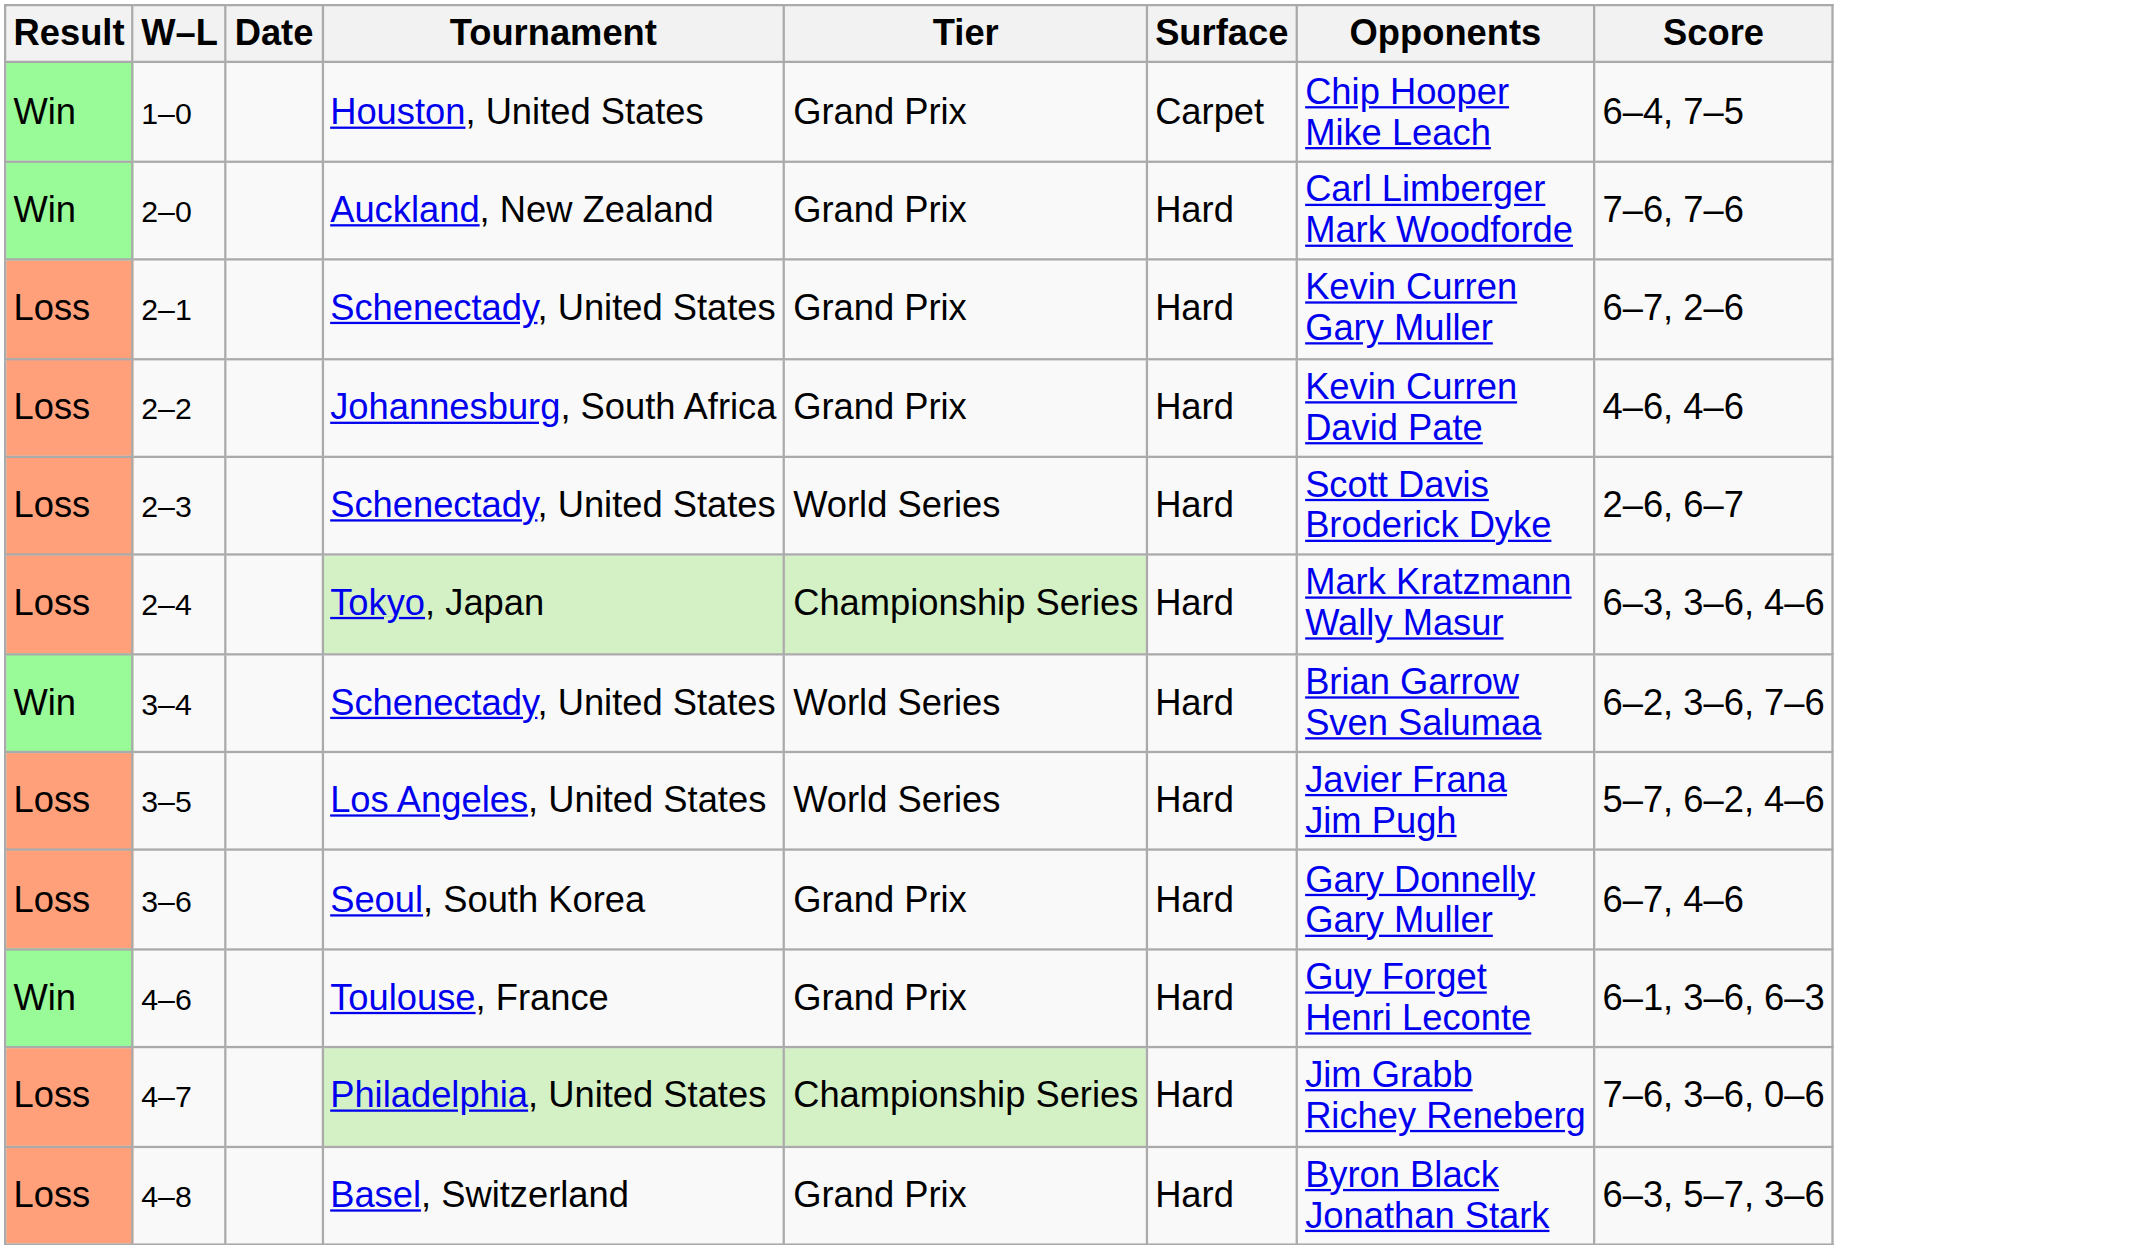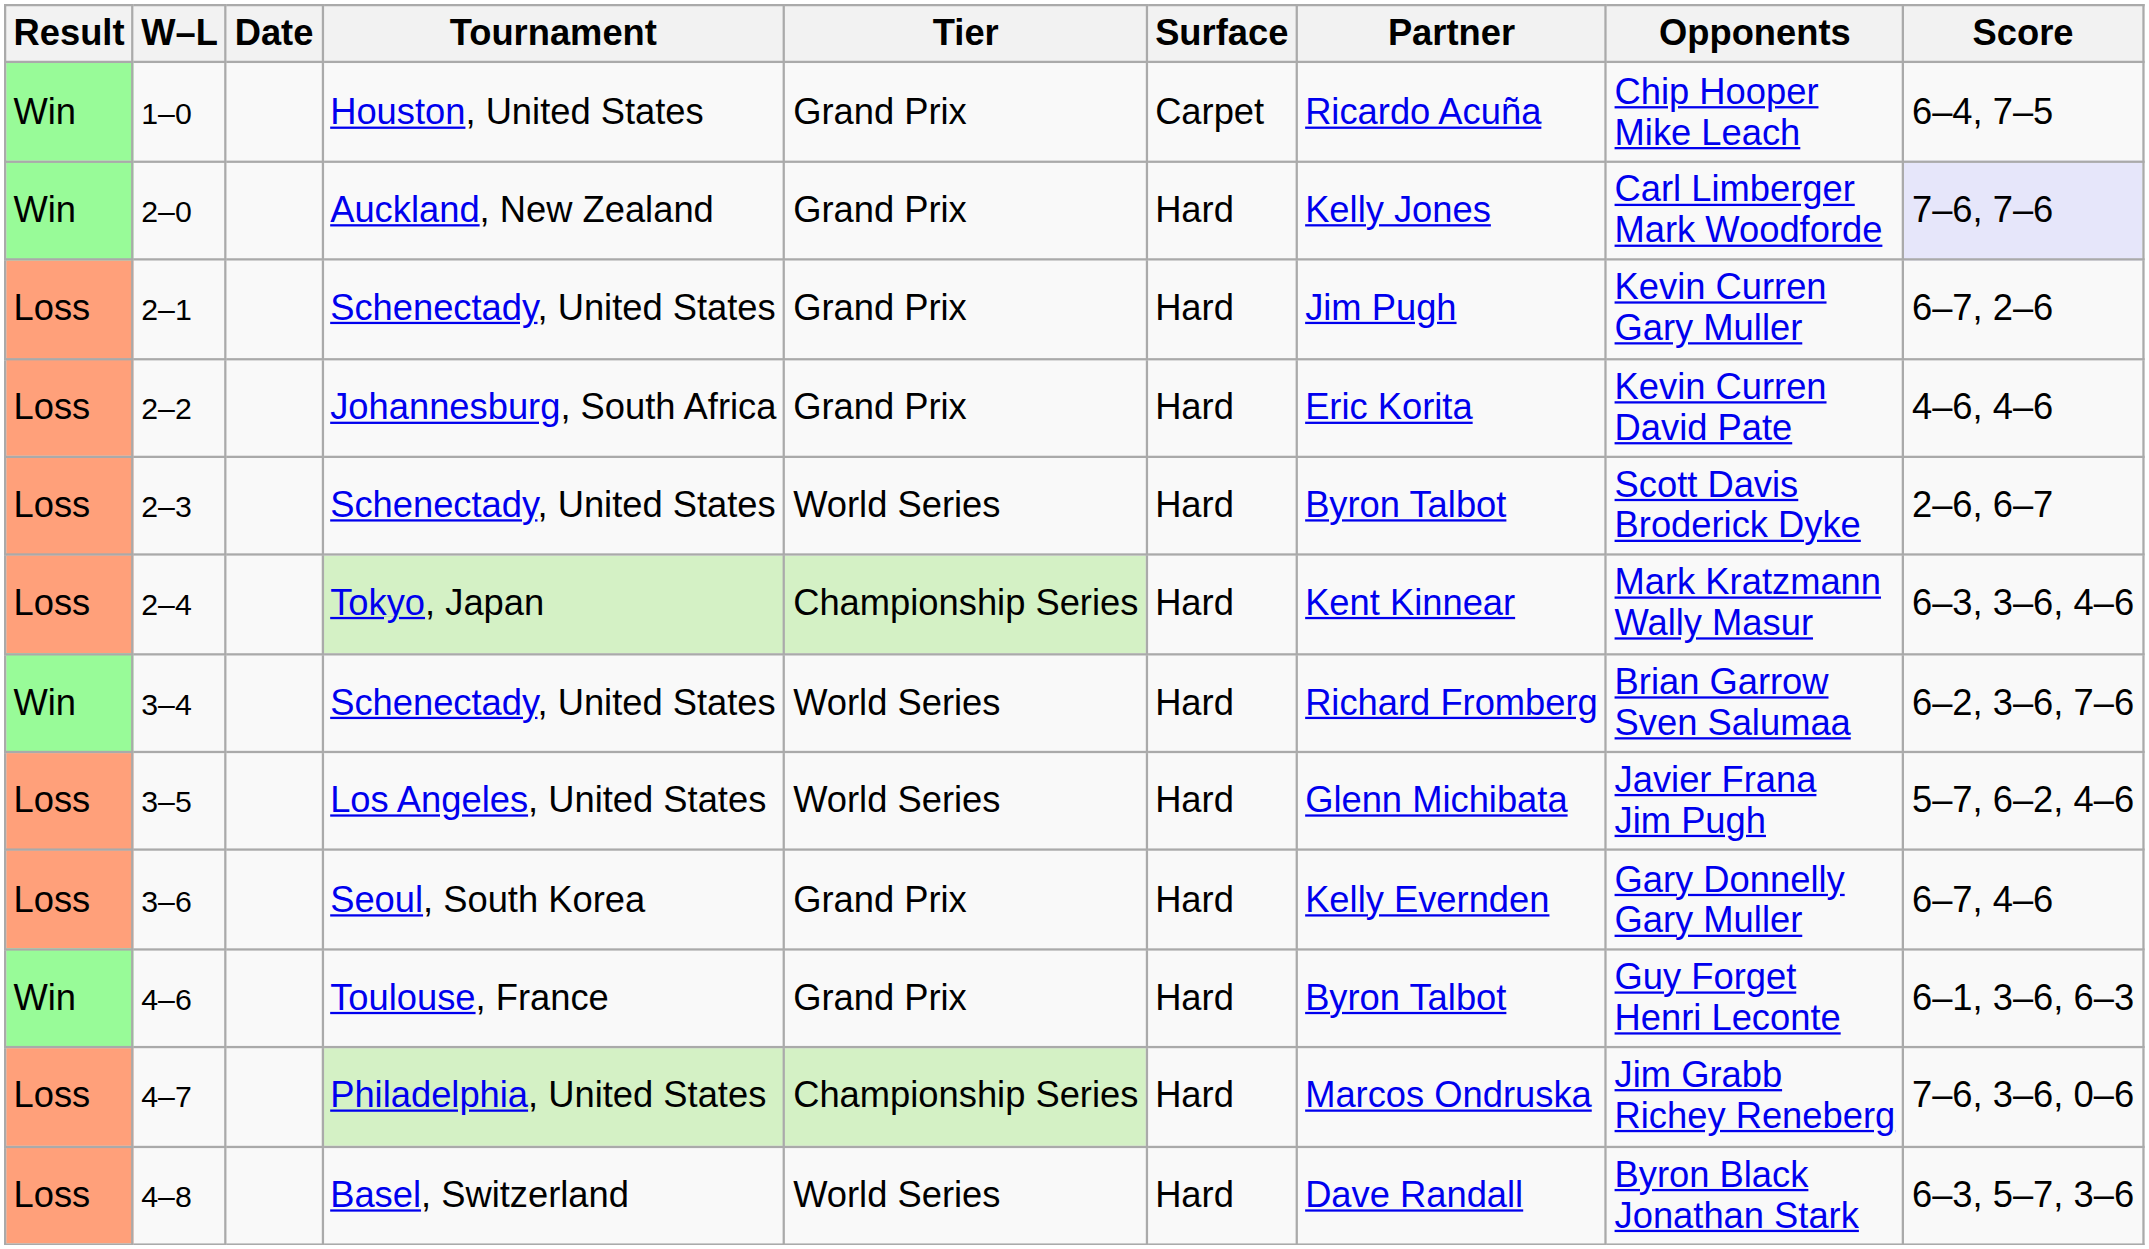 <table class="sortable wikitable">
 <tr>
 <th>Result</th>
 <th class="unsortable">W–L</th>
 <th>Date</th>
 <th>Tournament</th>
 <th>Tier</th>
 <th>Surface</th>
+<th>Partner</th>
 <th>Opponents</th>
 <th class="unsortable">Score</th>
 </tr>
 <tr>
 <td style="background:#98fb98;">Win</td>
 <td><small>1–0</small></td>
 <td><a href='#'></a></td>
 <td><a href='#'>Houston</a>, United States</td>
 <td>Grand Prix</td>
 <td>Carpet</td>
+<td> <a href='#'>Ricardo Acuña</a></td>
 <td> <a href='#'>Chip Hooper</a> <br>  <a href='#'>Mike Leach</a></td>
 <td>6–4, 7–5</td>
 </tr>
 <tr>
 <td style="background:#98fb98;">Win</td>
 <td><small>2–0</small></td>
 <td><a href='#'></a></td>
 <td><a href='#'>Auckland</a>, New Zealand</td>
 <td>Grand Prix</td>
 <td>Hard</td>
+<td> <a href='#'>Kelly Jones</a></td>
 <td> <a href='#'>Carl Limberger</a> <br>  <a href='#'>Mark Woodforde</a></td>
-<td>7–6, 7–6</td>
+<td style="background: lavender;">7–6, 7–6</td>
 </tr>
 <tr>
 <td style="background:#ffa07a;">Loss</td>
 <td><small>2–1</small></td>
 <td><a href='#'></a></td>
 <td><a href='#'>Schenectady</a>, United States</td>
 <td>Grand Prix</td>
 <td>Hard</td>
+<td> <a href='#'>Jim Pugh</a></td>
 <td> <a href='#'>Kevin Curren</a> <br>  <a href='#'>Gary Muller</a></td>
 <td>6–7, 2–6</td>
 </tr>
 <tr>
 <td style="background:#ffa07a;">Loss</td>
 <td><small>2–2</small></td>
 <td><a href='#'></a></td>
 <td><a href='#'>Johannesburg</a>, South Africa</td>
 <td>Grand Prix</td>
 <td>Hard</td>
+<td> <a href='#'>Eric Korita</a></td>
 <td> <a href='#'>Kevin Curren</a> <br>  <a href='#'>David Pate</a></td>
 <td>4–6, 4–6</td>
 </tr>
 <tr>
 <td style="background:#ffa07a;">Loss</td>
 <td><small>2–3</small></td>
 <td><a href='#'></a></td>
 <td><a href='#'>Schenectady</a>, United States</td>
 <td>World Series</td>
 <td>Hard</td>
+<td> <a href='#'>Byron Talbot</a></td>
 <td> <a href='#'>Scott Davis</a> <br>  <a href='#'>Broderick Dyke</a></td>
 <td>2–6, 6–7</td>
 </tr>
 <tr>
 <td style="background:#ffa07a;">Loss</td>
 <td><small>2–4</small></td>
 <td><a href='#'></a></td>
 <td style="background:#d4f1c5;"><a href='#'>Tokyo</a>, Japan</td>
 <td style="background:#d4f1c5;">Championship Series</td>
 <td>Hard</td>
+<td> <a href='#'>Kent Kinnear</a></td>
 <td> <a href='#'>Mark Kratzmann</a> <br>  <a href='#'>Wally Masur</a></td>
 <td>6–3, 3–6, 4–6</td>
 </tr>
 <tr>
 <td style="background:#98fb98;">Win</td>
 <td><small>3–4</small></td>
 <td><a href='#'></a></td>
 <td><a href='#'>Schenectady</a>, United States</td>
 <td>World Series</td>
 <td>Hard</td>
+<td> <a href='#'>Richard Fromberg</a></td>
 <td> <a href='#'>Brian Garrow</a> <br>  <a href='#'>Sven Salumaa</a></td>
 <td>6–2, 3–6, 7–6</td>
 </tr>
 <tr>
 <td style="background:#ffa07a;">Loss</td>
 <td><small>3–5</small></td>
 <td><a href='#'></a></td>
 <td><a href='#'>Los Angeles</a>, United States</td>
 <td>World Series</td>
 <td>Hard</td>
+<td> <a href='#'>Glenn Michibata</a></td>
 <td> <a href='#'>Javier Frana</a> <br>  <a href='#'>Jim Pugh</a></td>
 <td>5–7, 6–2, 4–6</td>
 </tr>
 <tr>
 <td style="background:#ffa07a;">Loss</td>
 <td><small>3–6</small></td>
 <td><a href='#'></a></td>
 <td><a href='#'>Seoul</a>, South Korea</td>
 <td>Grand Prix</td>
 <td>Hard</td>
+<td> <a href='#'>Kelly Evernden</a></td>
 <td> <a href='#'>Gary Donnelly</a> <br>  <a href='#'>Gary Muller</a></td>
 <td>6–7, 4–6</td>
 </tr>
 <tr>
 <td style="background:#98fb98;">Win</td>
 <td><small>4–6</small></td>
 <td><a href='#'></a></td>
 <td><a href='#'>Toulouse</a>, France</td>
 <td>Grand Prix</td>
 <td>Hard</td>
+<td> <a href='#'>Byron Talbot</a></td>
 <td> <a href='#'>Guy Forget</a> <br>  <a href='#'>Henri Leconte</a></td>
 <td>6–1, 3–6, 6–3</td>
 </tr>
 <tr>
 <td style="background:#ffa07a;">Loss</td>
 <td><small>4–7</small></td>
 <td><a href='#'></a></td>
 <td style="background:#d4f1c5;"><a href='#'>Philadelphia</a>, United States</td>
 <td style="background:#d4f1c5;">Championship Series</td>
 <td>Hard</td>
+<td> <a href='#'>Marcos Ondruska</a></td>
 <td> <a href='#'>Jim Grabb</a> <br>  <a href='#'>Richey Reneberg</a></td>
 <td>7–6, 3–6, 0–6</td>
 </tr>
 <tr>
 <td style="background:#ffa07a;">Loss</td>
 <td><small>4–8</small></td>
 <td><a href='#'></a></td>
 <td><a href='#'>Basel</a>, Switzerland</td>
-<td>Grand Prix</td>
+<td>World Series</td>
 <td>Hard</td>
+<td> <a href='#'>Dave Randall</a></td>
 <td> <a href='#'>Byron Black</a> <br>  <a href='#'>Jonathan Stark</a></td>
 <td>6–3, 5–7, 3–6</td>
 </tr>
 </table>
